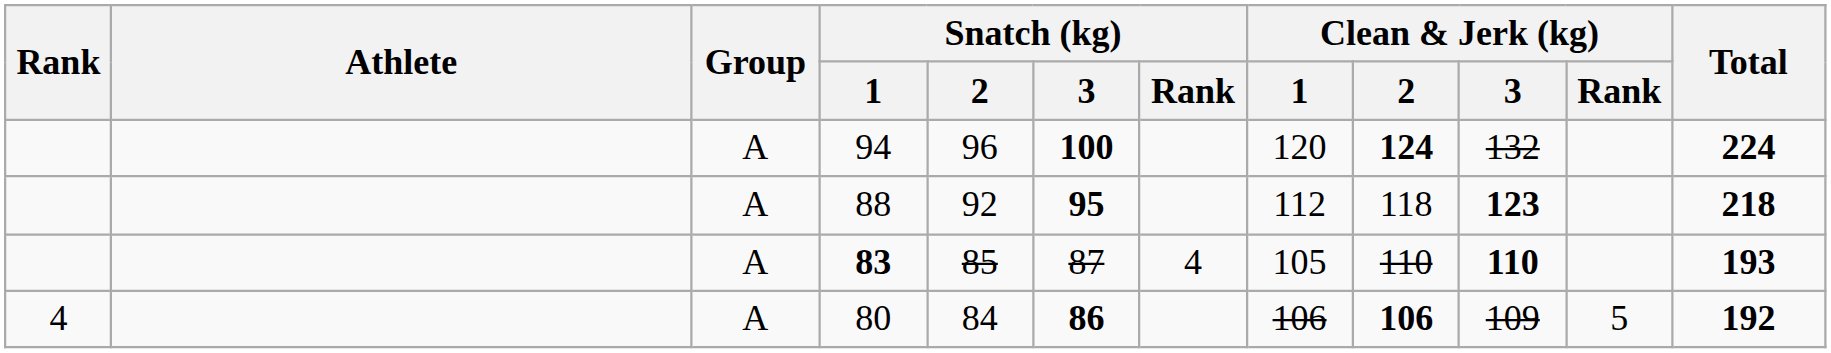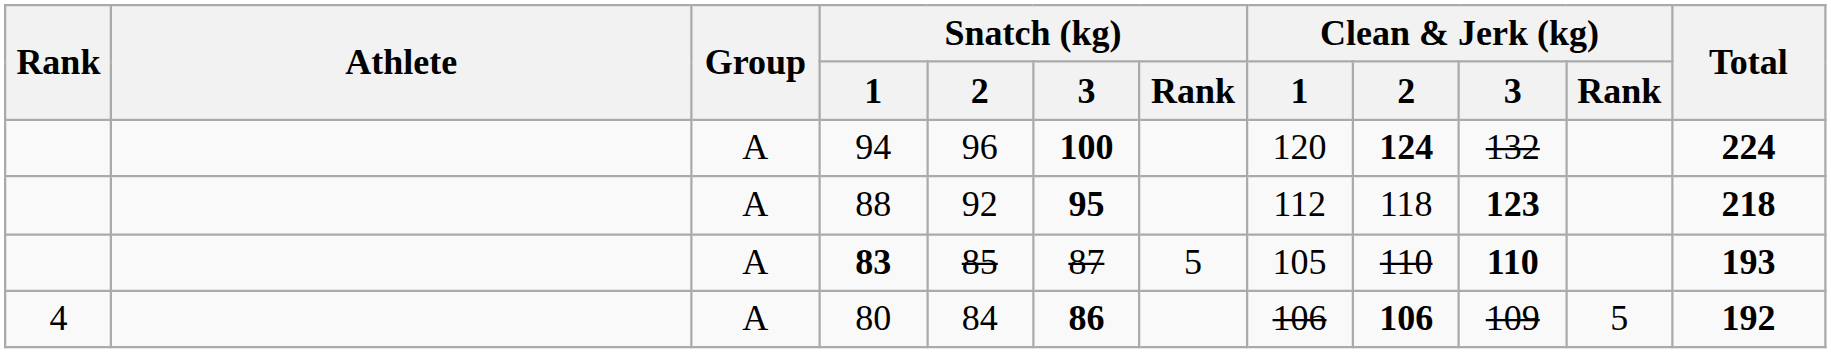 <table class = "wikitable" style="text-align:center;">
 <tr>
 <th rowspan=2 width=40>Rank</th>
 <th rowspan=2 width=250>Athlete</th>
 <th rowspan=2 width=50>Group</th>
 <th colspan=4>Snatch (kg)</th>
 <th colspan=4>Clean & Jerk (kg)</th>
 <th rowspan=2 width=60>Total</th>
 </tr>
 <tr>
 <th width=40>1</th>
 <th width=40>2</th>
 <th width=40>3</th>
 <th width=40>Rank</th>
 <th width=40>1</th>
 <th width=40>2</th>
 <th width=40>3</th>
 <th width=40>Rank</th>
 </tr>
 <tr>
 <td></td>
 <td align=left></td>
 <td>A</td>
 <td>94</td>
 <td>96</td>
 <td><strong>100</strong></td>
 <td></td>
 <td>120</td>
 <td><strong>124</strong></td>
 <td><s>132</s></td>
 <td></td>
 <td><strong>224</strong></td>
 </tr>
 <tr>
 <td></td>
 <td align=left></td>
 <td>A</td>
 <td>88</td>
 <td>92</td>
 <td><strong>95</strong></td>
 <td></td>
 <td>112</td>
 <td>118</td>
 <td><strong>123</strong></td>
 <td></td>
 <td><strong>218</strong></td>
 </tr>
 <tr>
 <td></td>
 <td align=left></td>
 <td>A</td>
 <td><strong>83</strong></td>
 <td><s>85</s></td>
 <td><s>87</s></td>
-<td>4</td>
+<td>5</td>
 <td>105</td>
 <td><s>110</s></td>
 <td><strong>110</strong></td>
 <td></td>
 <td><strong>193</strong></td>
 </tr>
 <tr>
 <td>4</td>
 <td align=left></td>
 <td>A</td>
 <td>80</td>
 <td>84</td>
 <td><strong>86</strong></td>
 <td></td>
 <td><s>106</s></td>
 <td><strong>106</strong></td>
 <td><s>109</s></td>
 <td>5</td>
 <td><strong>192</strong></td>
 </tr>
 </table>
